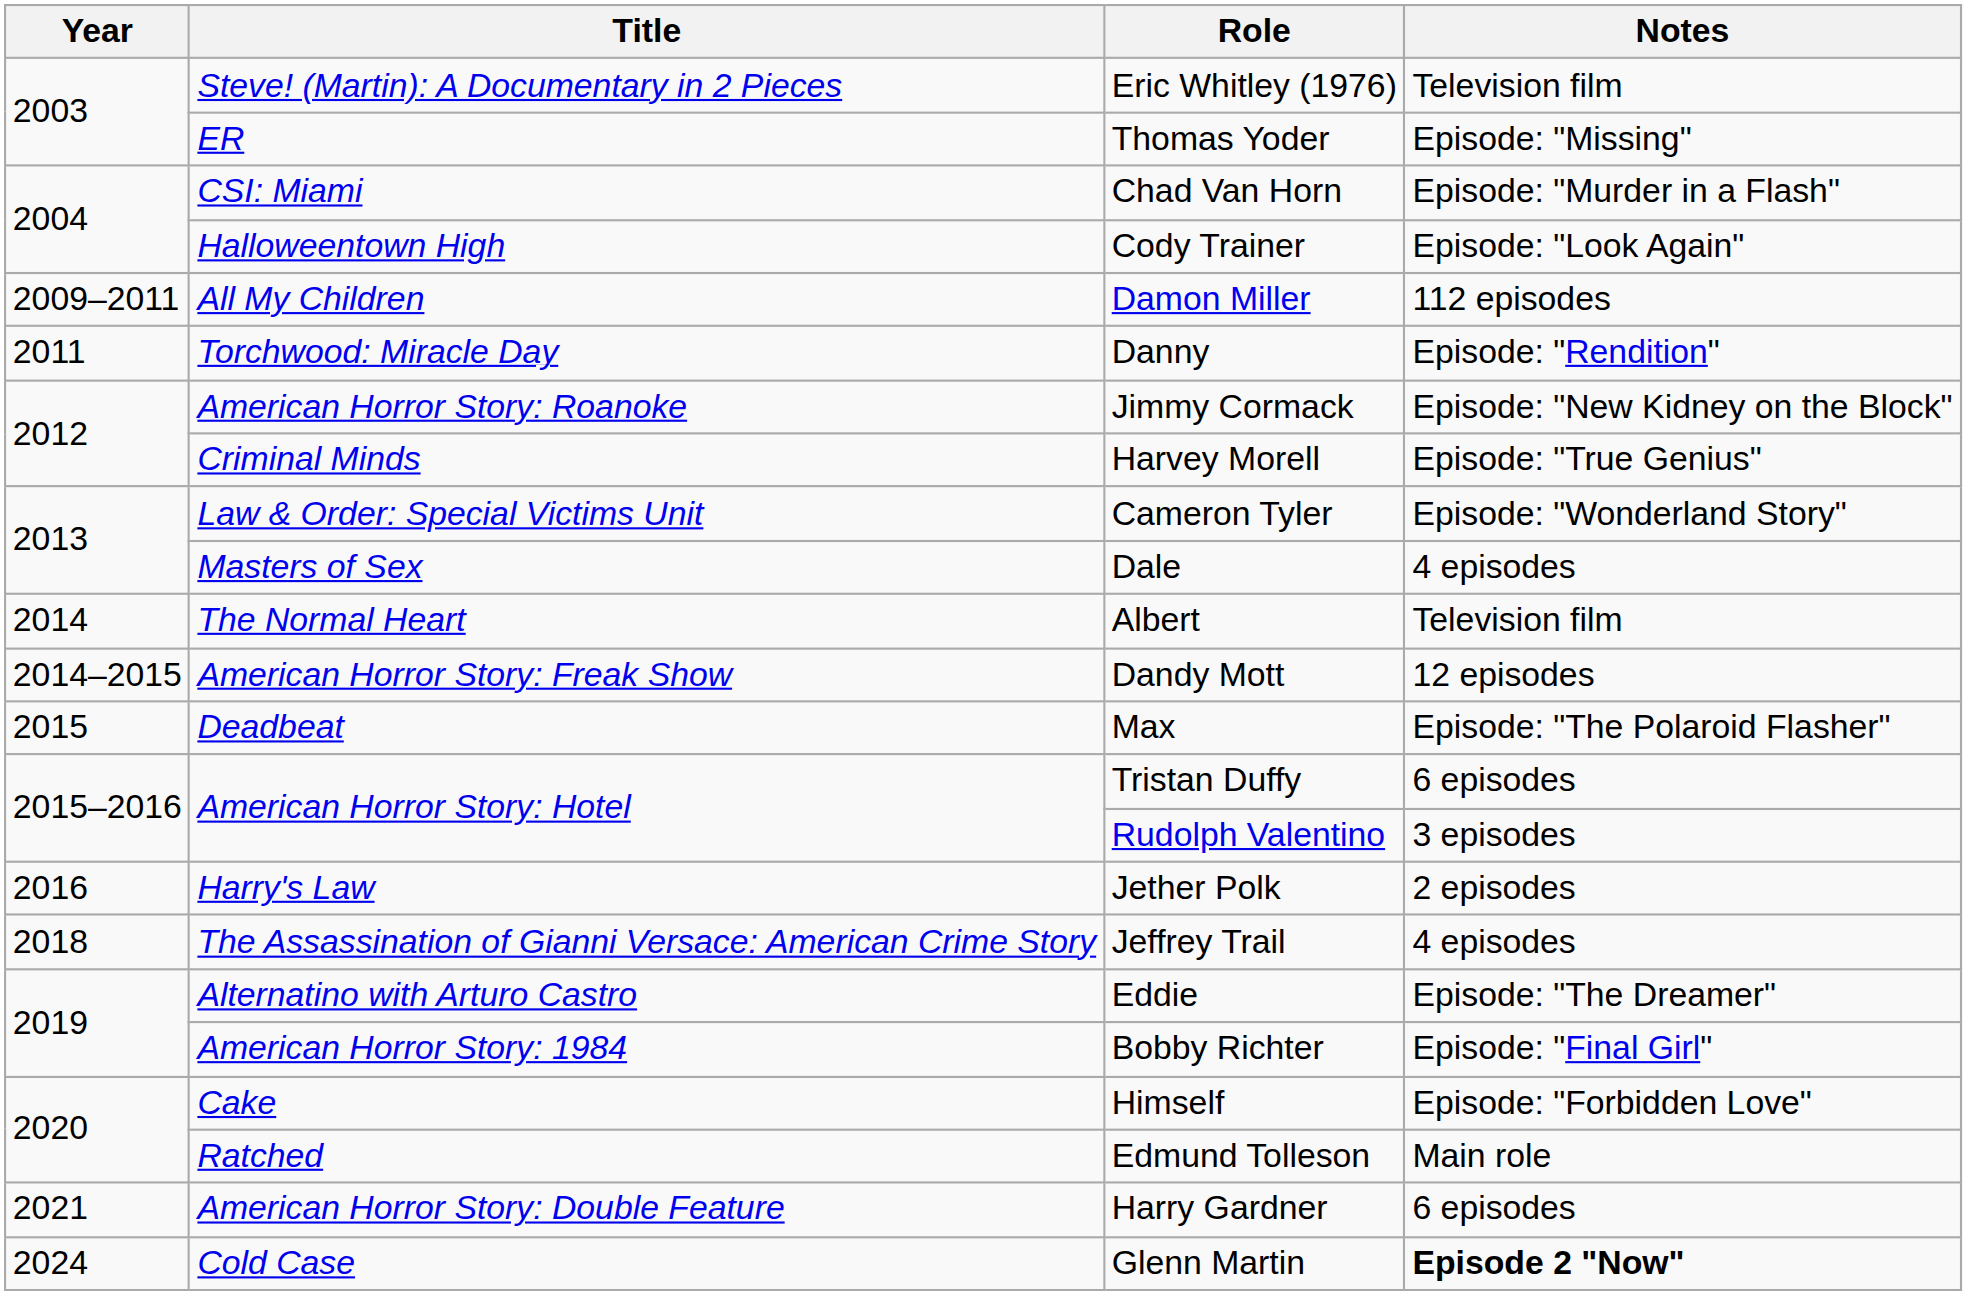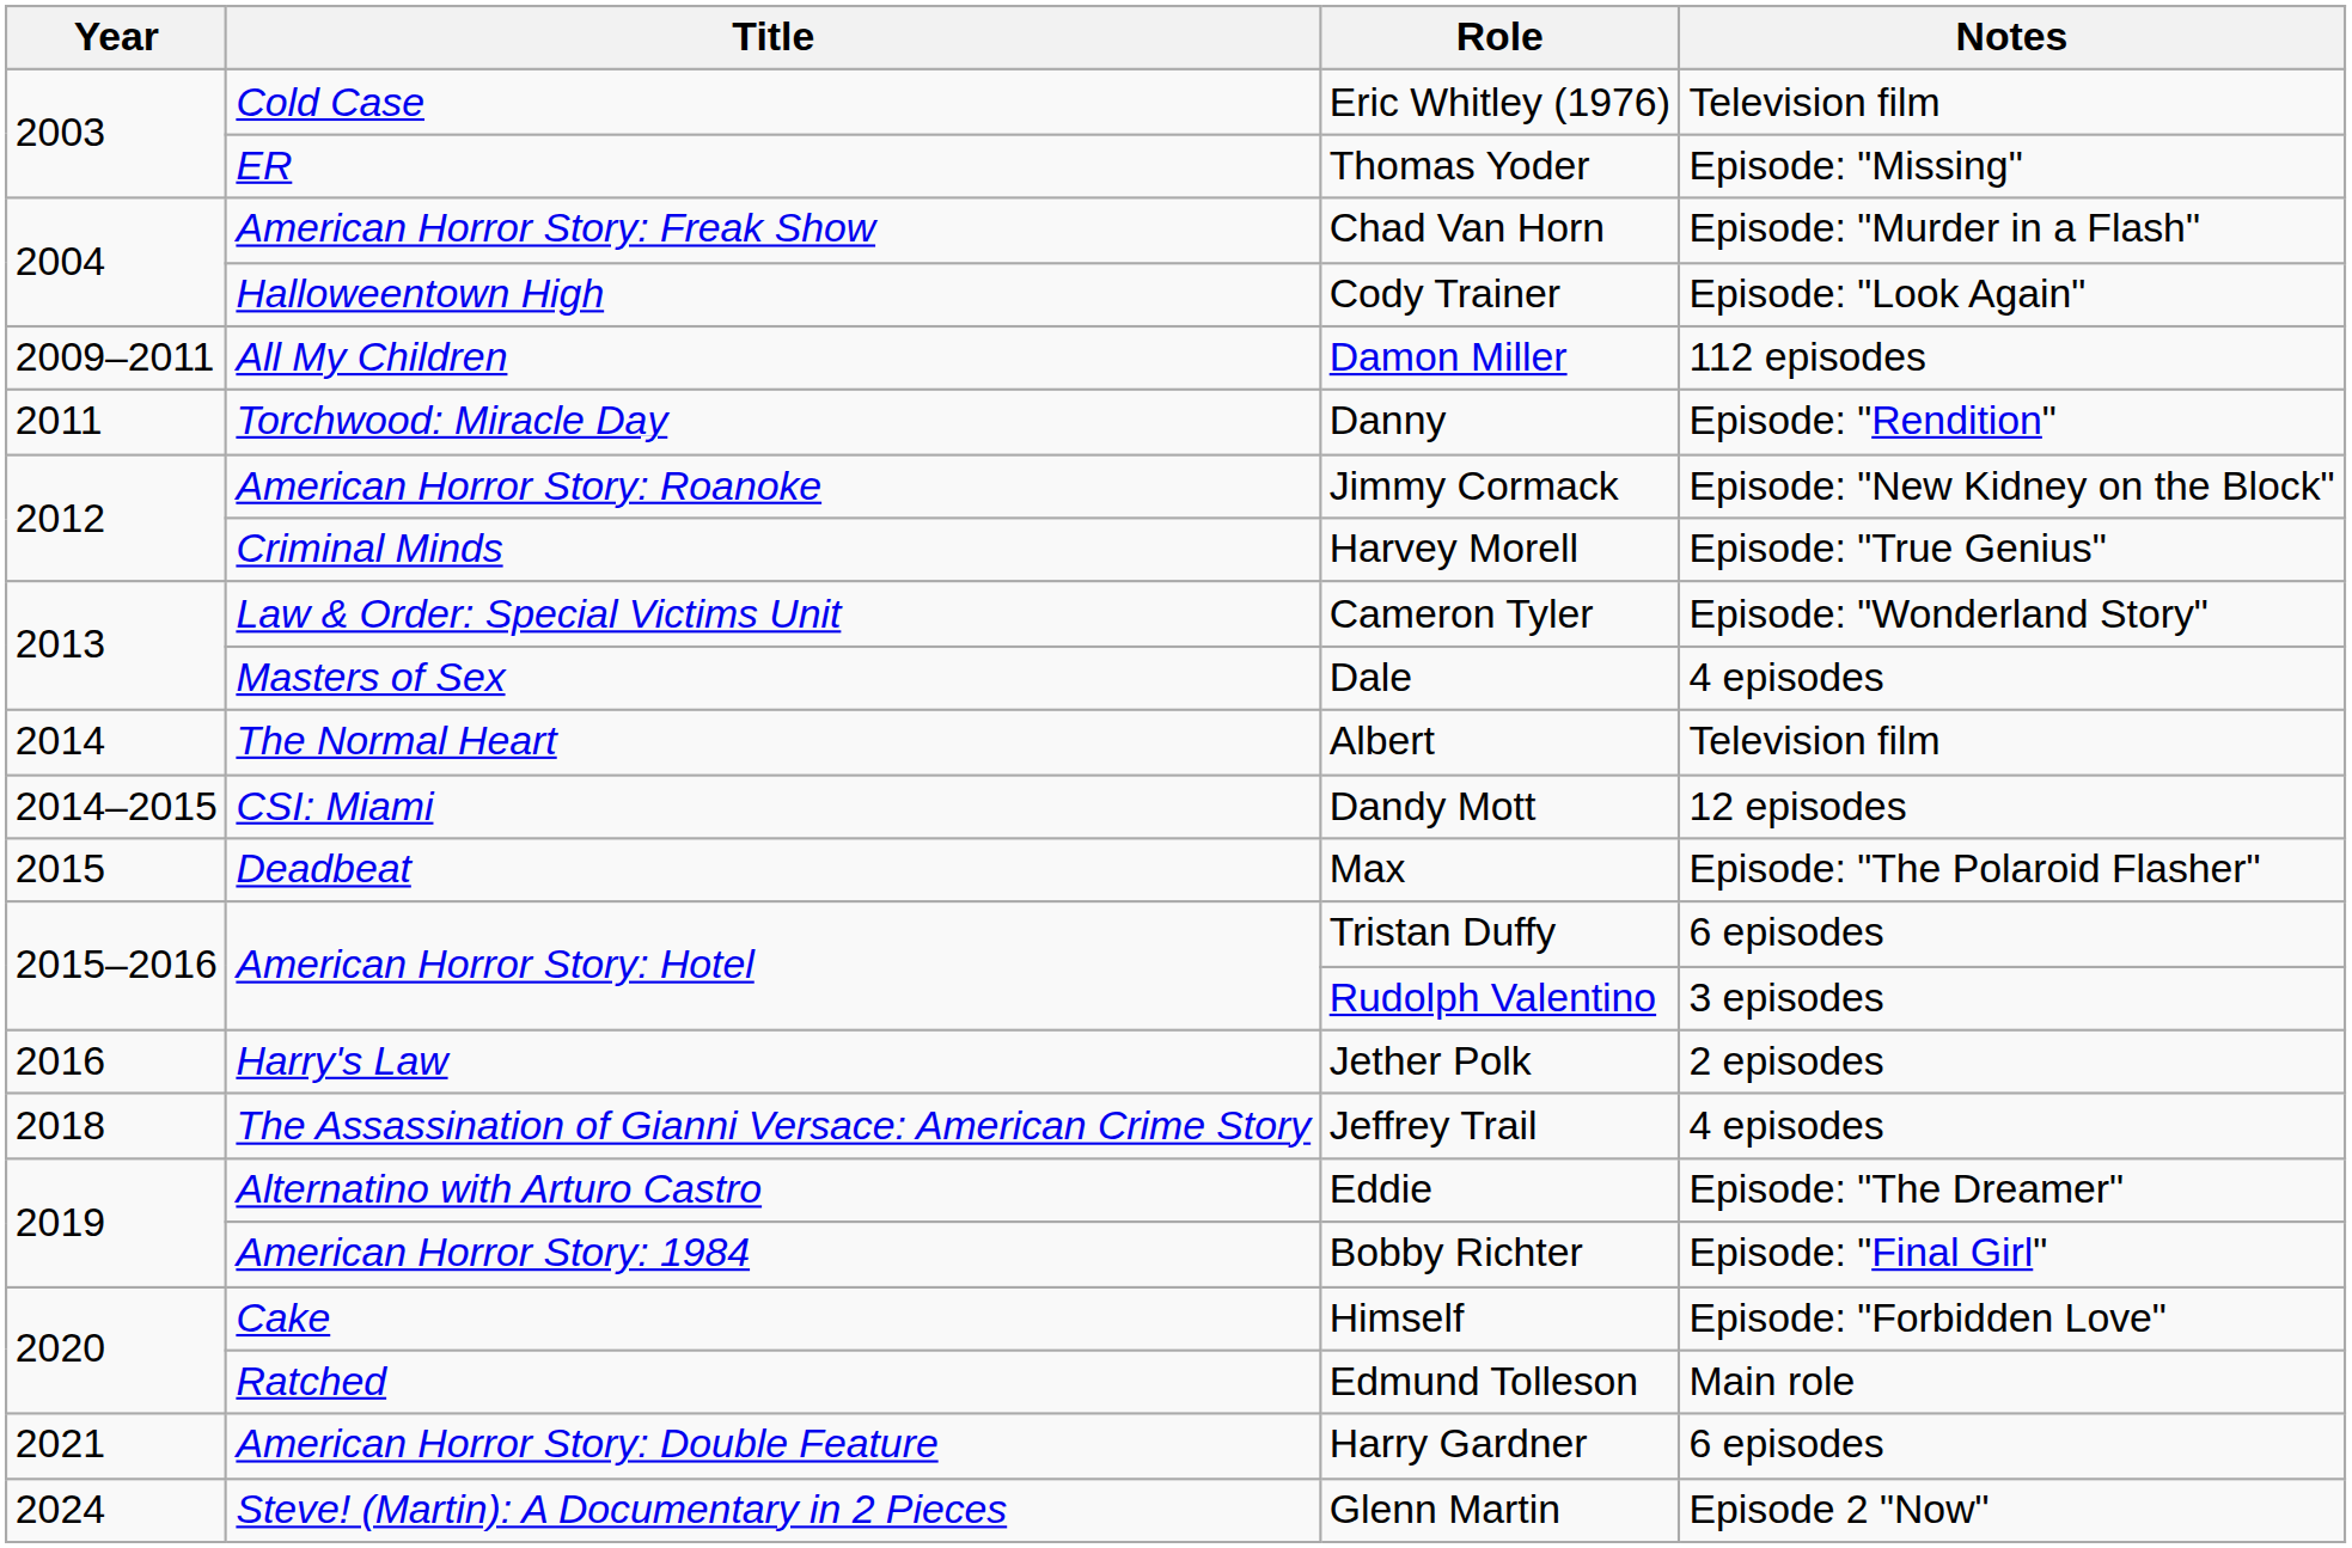 <table class="wikitable sortable">
 <tr>
 <th>Year</th>
 <th>Title</th>
 <th>Role</th>
 <th class="unsortable">Notes</th>
 </tr>
 <tr>
 <td rowspan="2">2003</td>
-<td><em><a href='#'>Steve! (Martin): A Documentary in 2 Pieces</a></em></td>
+<td><em><a href='#'>Cold Case</a></em></td>
 <td>Eric Whitley (1976)</td>
 <td>Television film</td>
 </tr>
 <tr>
 <td><em><a href='#'>ER</a></em></td>
 <td>Thomas Yoder</td>
 <td>Episode: "Missing"</td>
 </tr>
 <tr>
 <td rowspan="2">2004</td>
-<td><em><a href='#'>CSI: Miami</a></em></td>
+<td><em><a href='#'>American Horror Story: Freak Show</a></em></td>
 <td>Chad Van Horn</td>
 <td>Episode: "Murder in a Flash"</td>
 </tr>
 <tr>
 <td><em><a href='#'>Halloweentown High</a></em></td>
 <td>Cody Trainer</td>
 <td>Episode: "Look Again"</td>
 </tr>
 <tr>
 <td>2009–2011</td>
 <td><em><a href='#'>All My Children</a></em></td>
 <td><a href='#'>Damon Miller</a></td>
 <td>112 episodes</td>
 </tr>
 <tr>
 <td>2011</td>
 <td><em><a href='#'>Torchwood: Miracle Day</a></em></td>
 <td>Danny</td>
 <td>Episode: "<a href='#'>Rendition</a>"</td>
 </tr>
 <tr>
 <td rowspan="2">2012</td>
 <td><em><a href='#'>American Horror Story: Roanoke</a></em></td>
 <td>Jimmy Cormack</td>
 <td>Episode: "New Kidney on the Block"</td>
 </tr>
 <tr>
 <td><em><a href='#'>Criminal Minds</a></em></td>
 <td>Harvey Morell</td>
 <td>Episode: "True Genius"</td>
 </tr>
 <tr>
 <td rowspan="2">2013</td>
 <td><em><a href='#'>Law & Order: Special Victims Unit</a></em></td>
 <td>Cameron Tyler</td>
 <td>Episode: "Wonderland Story"</td>
 </tr>
 <tr>
 <td><em><a href='#'>Masters of Sex</a></em></td>
 <td>Dale</td>
 <td>4 episodes</td>
 </tr>
 <tr>
 <td>2014</td>
 <td><em><a href='#'>The Normal Heart</a></em></td>
 <td>Albert</td>
 <td>Television film</td>
 </tr>
 <tr>
 <td>2014–2015</td>
-<td><em><a href='#'>American Horror Story: Freak Show</a></em></td>
+<td><em><a href='#'>CSI: Miami</a></em></td>
 <td>Dandy Mott</td>
 <td>12 episodes</td>
 </tr>
 <tr>
 <td>2015</td>
 <td><em><a href='#'>Deadbeat</a></em></td>
 <td>Max</td>
 <td>Episode: "The Polaroid Flasher"</td>
 </tr>
 <tr>
 <td rowspan="2">2015–2016</td>
 <td rowspan="2"><em><a href='#'>American Horror Story: Hotel</a></em></td>
 <td>Tristan Duffy</td>
 <td>6 episodes</td>
 </tr>
 <tr>
 <td><a href='#'>Rudolph Valentino</a></td>
 <td>3 episodes</td>
 </tr>
 <tr>
 <td>2016</td>
 <td><em><a href='#'>Harry's Law</a></em></td>
 <td>Jether Polk</td>
 <td>2 episodes</td>
 </tr>
 <tr>
 <td>2018</td>
 <td><em><a href='#'>The Assassination of Gianni Versace: American Crime Story</a></em></td>
 <td>Jeffrey Trail</td>
 <td>4 episodes</td>
 </tr>
 <tr>
 <td rowspan=2>2019</td>
 <td><em><a href='#'>Alternatino with Arturo Castro</a></em></td>
 <td>Eddie</td>
 <td>Episode: "The Dreamer"</td>
 </tr>
 <tr>
 <td><em><a href='#'>American Horror Story: 1984</a></em></td>
 <td>Bobby Richter</td>
 <td>Episode: "<a href='#'>Final Girl</a>"</td>
 </tr>
 <tr>
 <td rowspan=2>2020</td>
 <td><em><a href='#'>Cake</a></em></td>
 <td>Himself</td>
 <td>Episode: "Forbidden Love"</td>
 </tr>
 <tr>
 <td><em><a href='#'>Ratched</a></em></td>
 <td>Edmund Tolleson</td>
 <td>Main role</td>
 </tr>
 <tr>
 <td>2021</td>
 <td><em><a href='#'>American Horror Story: Double Feature</a></em></td>
 <td>Harry Gardner</td>
 <td>6 episodes</td>
 </tr>
 <tr>
 <td>2024</td>
-<td><em><a href='#'>Cold Case</a></em></td>
+<td><em><a href='#'>Steve! (Martin): A Documentary in 2 Pieces</a></em></td>
 <td>Glenn Martin</td>
-<td><strong>Episode 2 "Now"</strong></td>
+<td>Episode 2 "Now"</td>
 </tr>
 </table>
